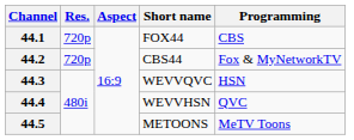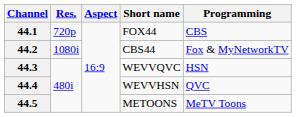 <table class="wikitable">
 <tr>
 <th scope = "col"><a href='#'>Channel</a></th>
 <th scope = "col"><a href='#'>Res.</a></th>
 <th scope = "col"><a href='#'>Aspect</a></th>
 <th scope = "col">Short name</th>
 <th scope = "col">Programming</th>
 </tr>
 <tr>
 <th scope = "row">44.1</th>
 <td rowspan=1><a href='#'>720p</a></td>
 <td rowspan=5><a href='#'>16:9</a></td>
 <td>FOX44</td>
 <td><a href='#'>CBS</a></td>
 </tr>
 <tr>
 <th scope = "row">44.2</th>
-<td rowspan=1><a href='#'>720p</a></td>
+<td rowspan=1><a href='#'>1080i</a></td>
 <td>CBS44</td>
 <td><a href='#'>Fox</a> & <a href='#'>MyNetworkTV</a></td>
 </tr>
 <tr>
 <th scope = "row">44.3</th>
 <td rowspan=3><a href='#'>480i</a></td>
 <td>WEVVQVC</td>
 <td><a href='#'>HSN</a></td>
 </tr>
 <tr>
 <th scope = "row">44.4</th>
 <td>WEVVHSN</td>
 <td><a href='#'>QVC</a></td>
 </tr>
 <tr>
 <th scope = "row">44.5</th>
 <td>METOONS</td>
 <td><a href='#'>MeTV Toons</a></td>
 </tr>
 </table>
